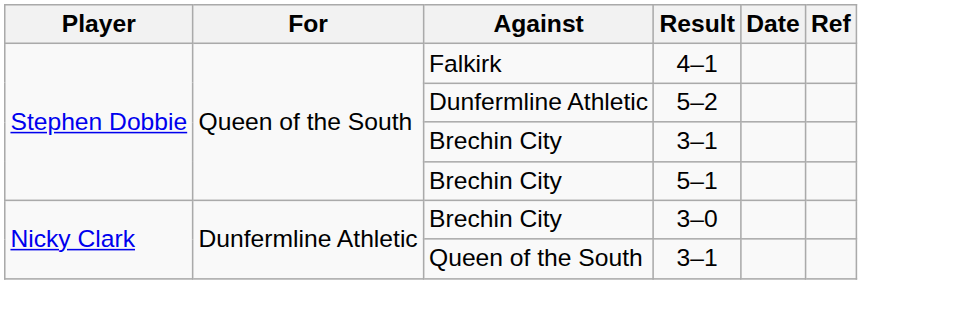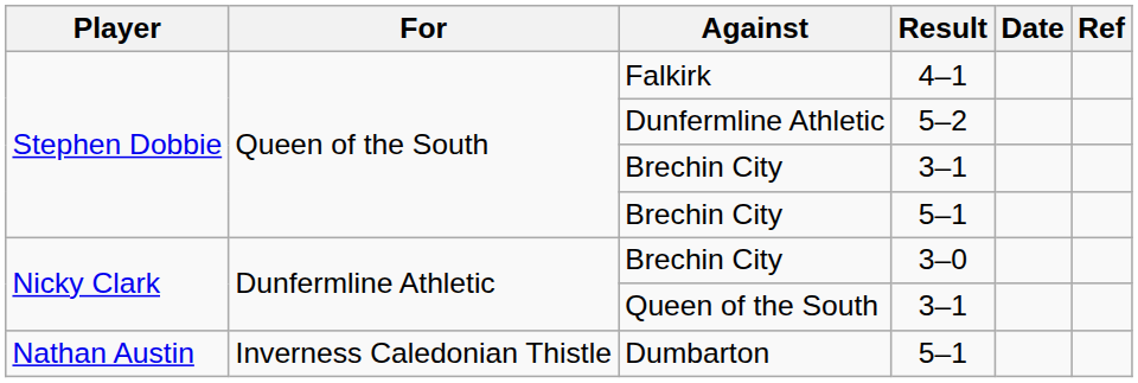 <table class="wikitable">
 <tr>
 <th>Player</th>
 <th>For</th>
 <th>Against</th>
 <th style="text-align:center">Result</th>
 <th>Date</th>
 <th>Ref</th>
 </tr>
 <tr>
 <td rowspan="4"> <a href='#'>Stephen Dobbie</a></td>
 <td rowspan="4">Queen of the South</td>
 <td>Falkirk</td>
 <td style="text-align:center;">4–1</td>
 <td></td>
 <td></td>
 </tr>
 <tr>
 <td>Dunfermline Athletic</td>
 <td style="text-align:center;">5–2</td>
 <td></td>
 <td></td>
 </tr>
 <tr>
 <td>Brechin City</td>
 <td style="text-align:center;">3–1</td>
 <td></td>
 <td></td>
 </tr>
 <tr>
 <td>Brechin City</td>
 <td style="text-align:center;">5–1</td>
 <td></td>
 <td></td>
 </tr>
 <tr>
 <td rowspan="2"> <a href='#'>Nicky Clark</a></td>
 <td rowspan="2">Dunfermline Athletic</td>
 <td>Brechin City</td>
 <td style="text-align:center;">3–0</td>
 <td></td>
 <td></td>
 </tr>
 <tr>
 <td>Queen of the South</td>
 <td style="text-align:center;">3–1</td>
 <td></td>
 <td></td>
 </tr>
+<tr>
+<td> <a href='#'>Nathan Austin</a></td>
+<td>Inverness Caledonian Thistle</td>
+<td>Dumbarton</td>
+<td style="text-align:center;">5–1</td>
+<td></td>
+<td></td>
+</tr>
 </table>
